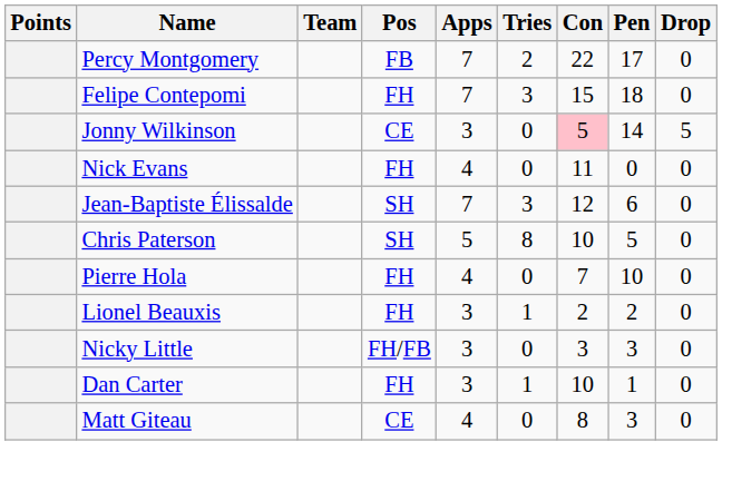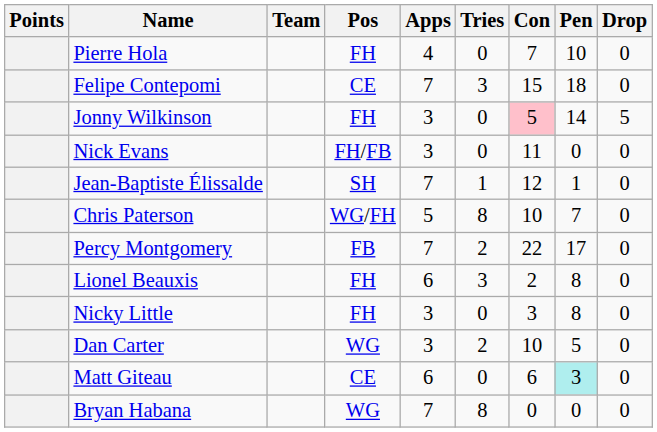 <table class="wikitable sortable" style="text-align:center">
 <tr>
 <th>Points</th>
 <th>Name</th>
 <th>Team</th>
 <th>Pos</th>
 <th>Apps</th>
 <th>Tries</th>
 <th>Con</th>
 <th>Pen</th>
 <th>Drop</th>
 </tr>
 <tr>
 <th></th>
+<td align="left"><a href='#'>Pierre Hola</a></td>
+<td align="left"></td>
+<td><a href='#'>FH</a></td>
+<td>4</td>
+<td>0</td>
+<td>7</td>
+<td>10</td>
+<td>0</td>
+</tr>
+<tr>
+<th></th>
+<td align="left"><a href='#'>Felipe Contepomi</a></td>
+<td align="left"></td>
+<td><a href='#'>CE</a></td>
+<td>7</td>
+<td>3</td>
+<td>15</td>
+<td>18</td>
+<td>0</td>
+</tr>
+<tr>
+<th></th>
+<td align="left"><a href='#'>Jonny Wilkinson</a></td>
+<td align="left"></td>
+<td><a href='#'>FH</a></td>
+<td>3</td>
+<td>0</td>
+<td style="background: pink;">5</td>
+<td>14</td>
+<td>5</td>
+</tr>
+<tr>
+<th></th>
+<td align="left"><a href='#'>Nick Evans</a></td>
+<td align="left"></td>
+<td><a href='#'>FH</a>/<a href='#'>FB</a></td>
+<td>3</td>
+<td>0</td>
+<td>11</td>
+<td>0</td>
+<td>0</td>
+</tr>
+<tr>
+<th></th>
+<td align="left"><a href='#'>Jean-Baptiste Élissalde</a></td>
+<td align="left"></td>
+<td><a href='#'>SH</a></td>
+<td>7</td>
+<td>1</td>
+<td>12</td>
+<td>1</td>
+<td>0</td>
+</tr>
+<tr>
+<th></th>
+<td align="left"><a href='#'>Chris Paterson</a></td>
+<td align="left"></td>
+<td><a href='#'>WG</a>/<a href='#'>FH</a></td>
+<td>5</td>
+<td>8</td>
+<td>10</td>
+<td>7</td>
+<td>0</td>
+</tr>
+<tr>
+<th></th>
 <td align="left"><a href='#'>Percy Montgomery</a></td>
 <td align="left"></td>
 <td><a href='#'>FB</a></td>
 <td>7</td>
 <td>2</td>
 <td>22</td>
 <td>17</td>
 <td>0</td>
 </tr>
 <tr>
 <th></th>
-<td align="left"><a href='#'>Felipe Contepomi</a></td>
-<td align="left"></td>
-<td><a href='#'>FH</a></td>
-<td>7</td>
-<td>3</td>
-<td>15</td>
-<td>18</td>
-<td>0</td>
-</tr>
-<tr>
-<th></th>
-<td align="left"><a href='#'>Jonny Wilkinson</a></td>
-<td align="left"></td>
-<td><a href='#'>CE</a></td>
-<td>3</td>
-<td>0</td>
-<td style="background: pink;">5</td>
-<td>14</td>
-<td>5</td>
-</tr>
-<tr>
-<th></th>
-<td align="left"><a href='#'>Nick Evans</a></td>
-<td align="left"></td>
-<td><a href='#'>FH</a></td>
-<td>4</td>
-<td>0</td>
-<td>11</td>
-<td>0</td>
-<td>0</td>
-</tr>
-<tr>
-<th></th>
-<td align="left"><a href='#'>Jean-Baptiste Élissalde</a></td>
-<td align="left"></td>
-<td><a href='#'>SH</a></td>
-<td>7</td>
-<td>3</td>
-<td>12</td>
-<td>6</td>
-<td>0</td>
-</tr>
-<tr>
-<th></th>
-<td align="left"><a href='#'>Chris Paterson</a></td>
-<td align="left"></td>
-<td><a href='#'>SH</a></td>
-<td>5</td>
-<td>8</td>
-<td>10</td>
-<td>5</td>
-<td>0</td>
-</tr>
-<tr>
-<th></th>
-<td align="left"><a href='#'>Pierre Hola</a></td>
-<td align="left"></td>
-<td><a href='#'>FH</a></td>
-<td>4</td>
-<td>0</td>
-<td>7</td>
-<td>10</td>
-<td>0</td>
-</tr>
-<tr>
-<th></th>
 <td align="left"><a href='#'>Lionel Beauxis</a></td>
 <td align="left"></td>
 <td><a href='#'>FH</a></td>
+<td>6</td>
 <td>3</td>
-<td>1</td>
 <td>2</td>
-<td>2</td>
+<td>8</td>
 <td>0</td>
 </tr>
 <tr>
 <th></th>
 <td align="left"><a href='#'>Nicky Little</a></td>
 <td align="left"></td>
-<td><a href='#'>FH</a>/<a href='#'>FB</a></td>
+<td><a href='#'>FH</a></td>
 <td>3</td>
 <td>0</td>
 <td>3</td>
-<td>3</td>
+<td>8</td>
 <td>0</td>
 </tr>
 <tr>
 <th> </th>
 <td align="left"><a href='#'>Dan Carter</a></td>
 <td align="left"></td>
-<td><a href='#'>FH</a></td>
+<td><a href='#'>WG</a></td>
 <td>3</td>
-<td>1</td>
+<td>2</td>
 <td>10</td>
-<td>1</td>
+<td>5</td>
 <td>0</td>
 </tr>
 <tr>
 <th></th>
 <td align="left"><a href='#'>Matt Giteau</a></td>
 <td align="left"></td>
 <td><a href='#'>CE</a></td>
-<td>4</td>
+<td>6</td>
 <td>0</td>
+<td>6</td>
+<td style="background: paleturquoise;">3</td>
+<td>0</td>
+</tr>
+<tr>
+<th></th>
+<td align="left"><a href='#'>Bryan Habana</a></td>
+<td align="left"></td>
+<td><a href='#'>WG</a></td>
+<td>7</td>
 <td>8</td>
-<td>3</td>
+<td>0</td>
+<td>0</td>
 <td>0</td>
 </tr>
 </table>
